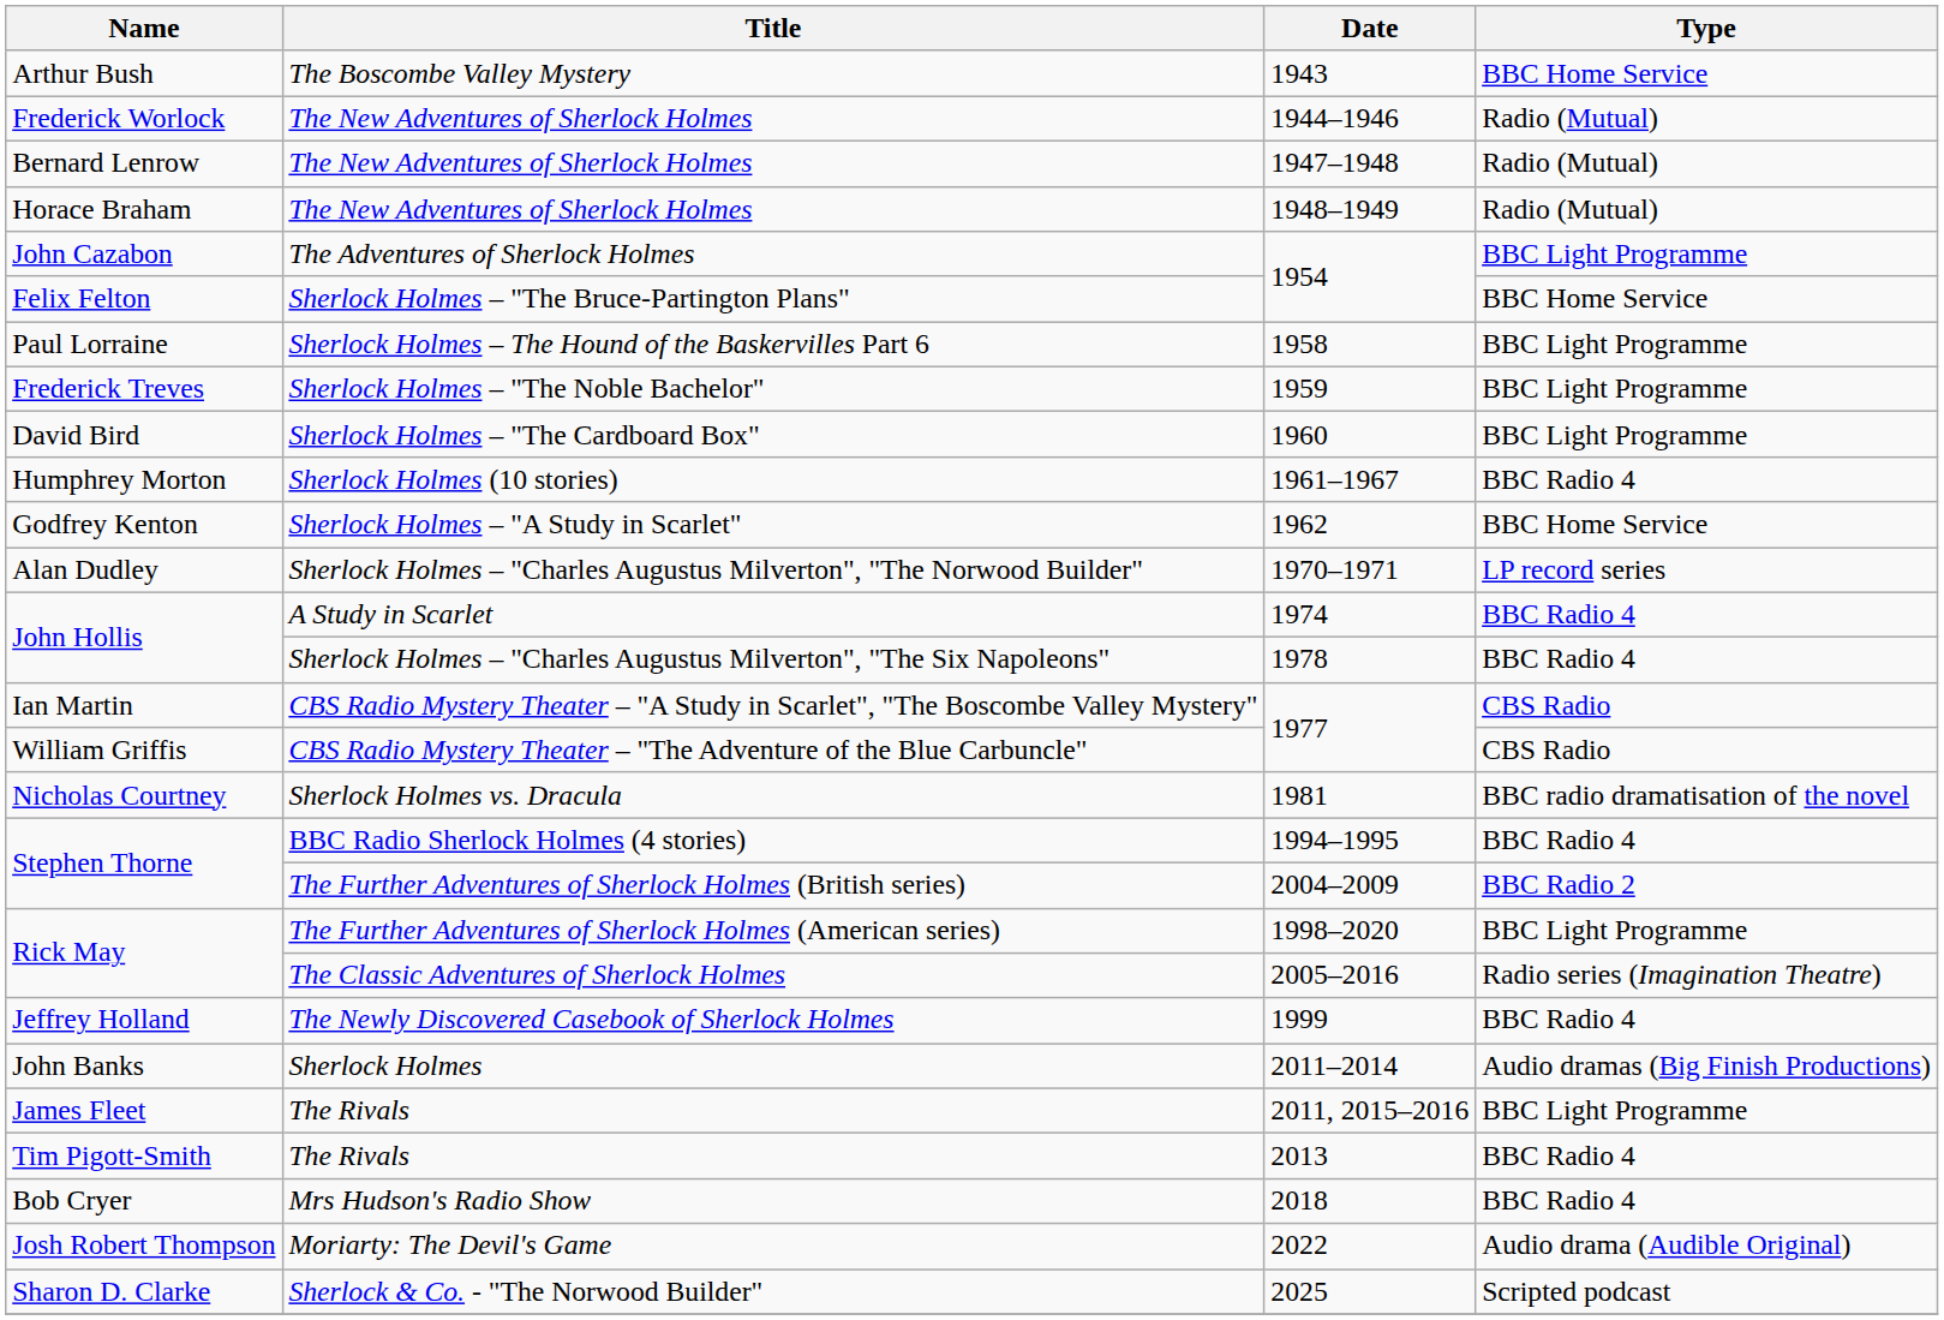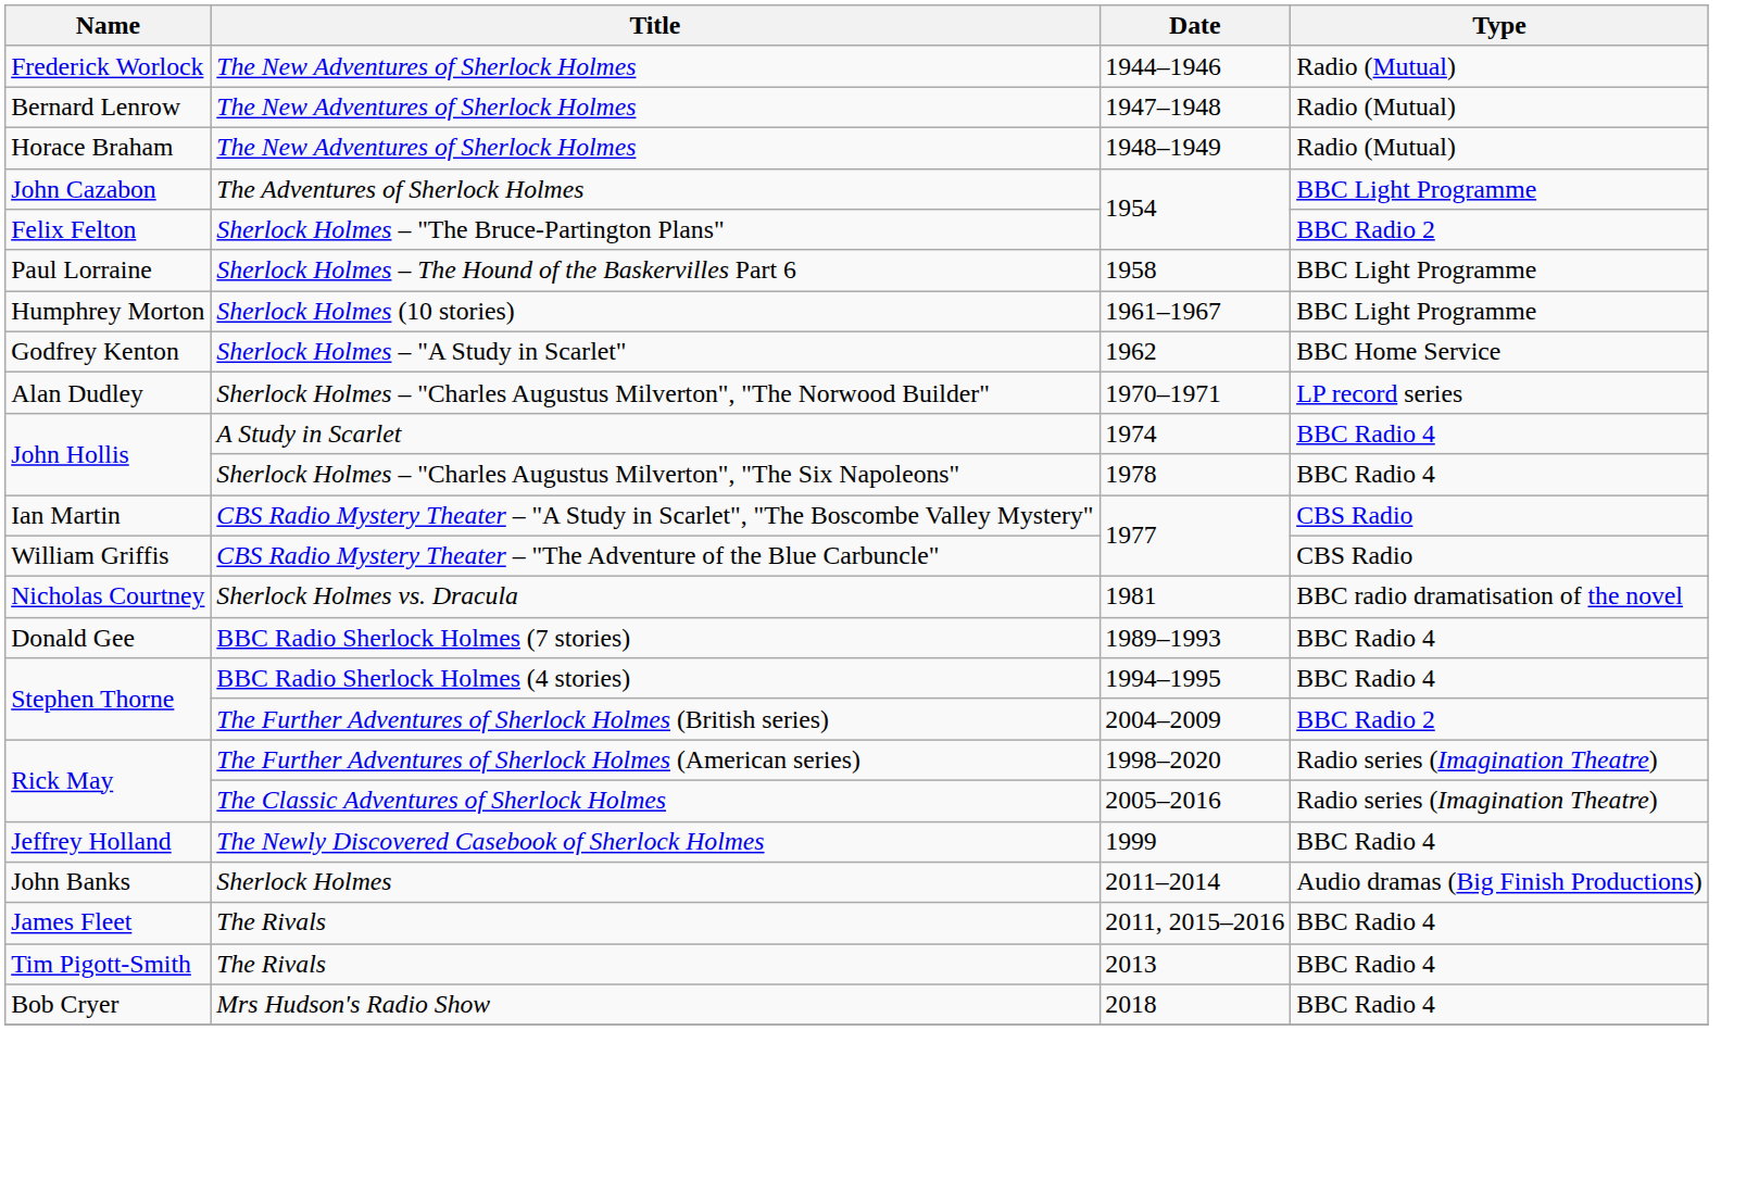 <table class="wikitable sortable">
 <tr>
 <th>Name</th>
 <th>Title</th>
 <th>Date</th>
 <th>Type</th>
-</tr>
-<tr>
-<td>Arthur Bush</td>
-<td><em>The Boscombe Valley Mystery</em></td>
-<td>1943</td>
-<td><a href='#'>BBC Home Service</a></td>
 </tr>
 <tr>
 <td><a href='#'>Frederick Worlock</a></td>
 <td><em><a href='#'>The New Adventures of Sherlock Holmes</a></em></td>
 <td>1944–1946</td>
 <td>Radio (<a href='#'>Mutual</a>)</td>
 </tr>
 <tr>
 <td>Bernard Lenrow</td>
 <td><em><a href='#'>The New Adventures of Sherlock Holmes</a></em></td>
 <td>1947–1948</td>
 <td>Radio (Mutual)</td>
 </tr>
 <tr>
 <td>Horace Braham</td>
 <td><em><a href='#'>The New Adventures of Sherlock Holmes</a></em></td>
 <td>1948–1949</td>
 <td>Radio (Mutual)</td>
 </tr>
 <tr>
 <td><a href='#'>John Cazabon</a></td>
 <td><em>The Adventures of Sherlock Holmes</em></td>
 <td rowspan=2>1954</td>
 <td><a href='#'>BBC Light Programme</a></td>
 </tr>
 <tr>
 <td><a href='#'>Felix Felton</a></td>
 <td><em><a href='#'>Sherlock Holmes</a></em> – "The Bruce-Partington Plans"</td>
-<td>BBC Home Service</td>
+<td><a href='#'>BBC Radio 2</a></td>
 </tr>
 <tr>
 <td>Paul Lorraine</td>
 <td><em><a href='#'>Sherlock Holmes</a></em> – <em>The Hound of the Baskervilles</em> Part 6</td>
 <td>1958</td>
 <td>BBC Light Programme</td>
 </tr>
 <tr>
-<td><a href='#'>Frederick Treves</a></td>
-<td><em><a href='#'>Sherlock Holmes</a></em> – "The Noble Bachelor"</td>
-<td>1959</td>
-<td>BBC Light Programme</td>
-</tr>
-<tr>
-<td>David Bird</td>
-<td><em><a href='#'>Sherlock Holmes</a></em> – "The Cardboard Box"</td>
-<td>1960</td>
-<td>BBC Light Programme</td>
-</tr>
-<tr>
 <td>Humphrey Morton</td>
 <td><em><a href='#'>Sherlock Holmes</a></em> (10 stories)</td>
 <td>1961–1967</td>
-<td>BBC Radio 4</td>
+<td>BBC Light Programme</td>
 </tr>
 <tr>
 <td>Godfrey Kenton</td>
 <td><em><a href='#'>Sherlock Holmes</a></em> – "A Study in Scarlet"</td>
 <td>1962</td>
 <td>BBC Home Service</td>
 </tr>
 <tr>
 <td>Alan Dudley</td>
 <td><em>Sherlock Holmes</em> – "Charles Augustus Milverton", "The Norwood Builder"</td>
 <td>1970–1971</td>
 <td><a href='#'>LP record</a> series</td>
 </tr>
 <tr>
 <td rowspan="2"><a href='#'>John Hollis</a></td>
 <td><em>A Study in Scarlet</em></td>
 <td>1974</td>
 <td><a href='#'>BBC Radio 4</a></td>
 </tr>
 <tr>
 <td><em>Sherlock Holmes</em> – "Charles Augustus Milverton", "The Six Napoleons"</td>
 <td>1978</td>
 <td>BBC Radio 4</td>
 </tr>
 <tr>
 <td>Ian Martin</td>
 <td><em><a href='#'>CBS Radio Mystery Theater</a></em> –  "A Study in Scarlet", "The Boscombe Valley Mystery"</td>
 <td rowspan=2>1977</td>
 <td><a href='#'>CBS Radio</a></td>
 </tr>
 <tr>
 <td>William Griffis</td>
 <td><em><a href='#'>CBS Radio Mystery Theater</a></em> – "The Adventure of the Blue Carbuncle"</td>
 <td>CBS Radio</td>
 </tr>
 <tr>
 <td><a href='#'>Nicholas Courtney</a></td>
 <td><em>Sherlock Holmes vs. Dracula</em></td>
 <td>1981</td>
 <td>BBC radio dramatisation of <a href='#'>the novel</a></td>
 </tr>
 <tr>
+<td>Donald Gee</td>
+<td><a href='#'>BBC Radio Sherlock Holmes</a> (7 stories)</td>
+<td>1989–1993</td>
+<td>BBC Radio 4</td>
+</tr>
+<tr>
 <td rowspan="2"><a href='#'>Stephen Thorne</a></td>
 <td><a href='#'>BBC Radio Sherlock Holmes</a> (4 stories)</td>
 <td>1994–1995</td>
 <td>BBC Radio 4</td>
 </tr>
 <tr>
 <td><em><a href='#'>The Further Adventures of Sherlock Holmes</a></em> (British series)</td>
 <td>2004–2009</td>
 <td><a href='#'>BBC Radio 2</a></td>
 </tr>
 <tr>
 <td rowspan="2"><a href='#'>Rick May</a></td>
 <td><em><a href='#'>The Further Adventures of Sherlock Holmes</a></em> (American series)</td>
 <td>1998–2020</td>
-<td>BBC Light Programme</td>
+<td>Radio series (<em><a href='#'>Imagination Theatre</a></em>)</td>
 </tr>
 <tr>
 <td><em><a href='#'>The Classic Adventures of Sherlock Holmes</a></em></td>
 <td>2005–2016</td>
 <td>Radio series (<em>Imagination Theatre</em>)</td>
 </tr>
 <tr>
 <td><a href='#'>Jeffrey Holland</a></td>
 <td><em><a href='#'>The Newly Discovered Casebook of Sherlock Holmes</a></em></td>
 <td>1999</td>
 <td>BBC Radio 4</td>
 </tr>
 <tr>
 <td>John Banks</td>
 <td><em>Sherlock Holmes</em></td>
 <td>2011–2014</td>
 <td>Audio dramas (<a href='#'>Big Finish Productions</a>)</td>
 </tr>
 <tr>
 <td><a href='#'>James Fleet</a></td>
 <td><em>The Rivals</em></td>
 <td>2011, 2015–2016</td>
-<td>BBC Light Programme</td>
+<td>BBC Radio 4</td>
 </tr>
 <tr>
 <td><a href='#'>Tim Pigott-Smith</a></td>
 <td><em>The Rivals</em></td>
 <td>2013</td>
 <td>BBC Radio 4</td>
 </tr>
 <tr>
 <td>Bob Cryer</td>
 <td><em>Mrs Hudson's Radio Show</em></td>
 <td>2018</td>
 <td>BBC Radio 4</td>
 </tr>
 <tr>
-<td><a href='#'>Josh Robert Thompson</a></td>
-<td><em>Moriarty: The Devil's Game</em></td>
-<td>2022</td>
-<td>Audio drama (<a href='#'>Audible Original</a>)</td>
-</tr>
-<tr>
-<td><a href='#'>Sharon D. Clarke</a></td>
-<td><em><a href='#'>Sherlock & Co.</a></em> - "The Norwood Builder"</td>
-<td>2025</td>
-<td>Scripted podcast</td>
-</tr>
-<tr>
 </tr>
 </table>
